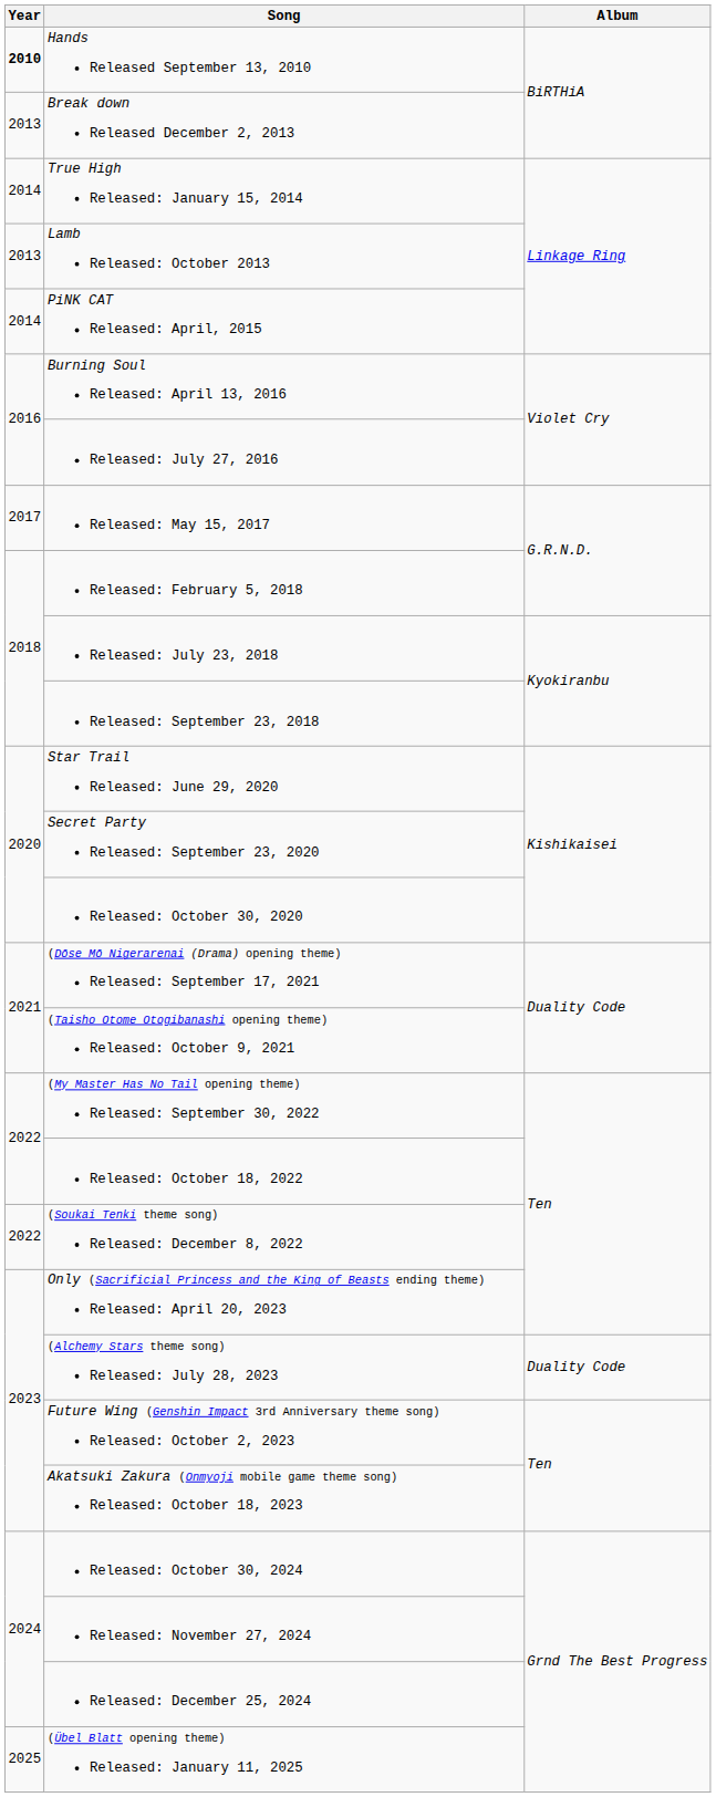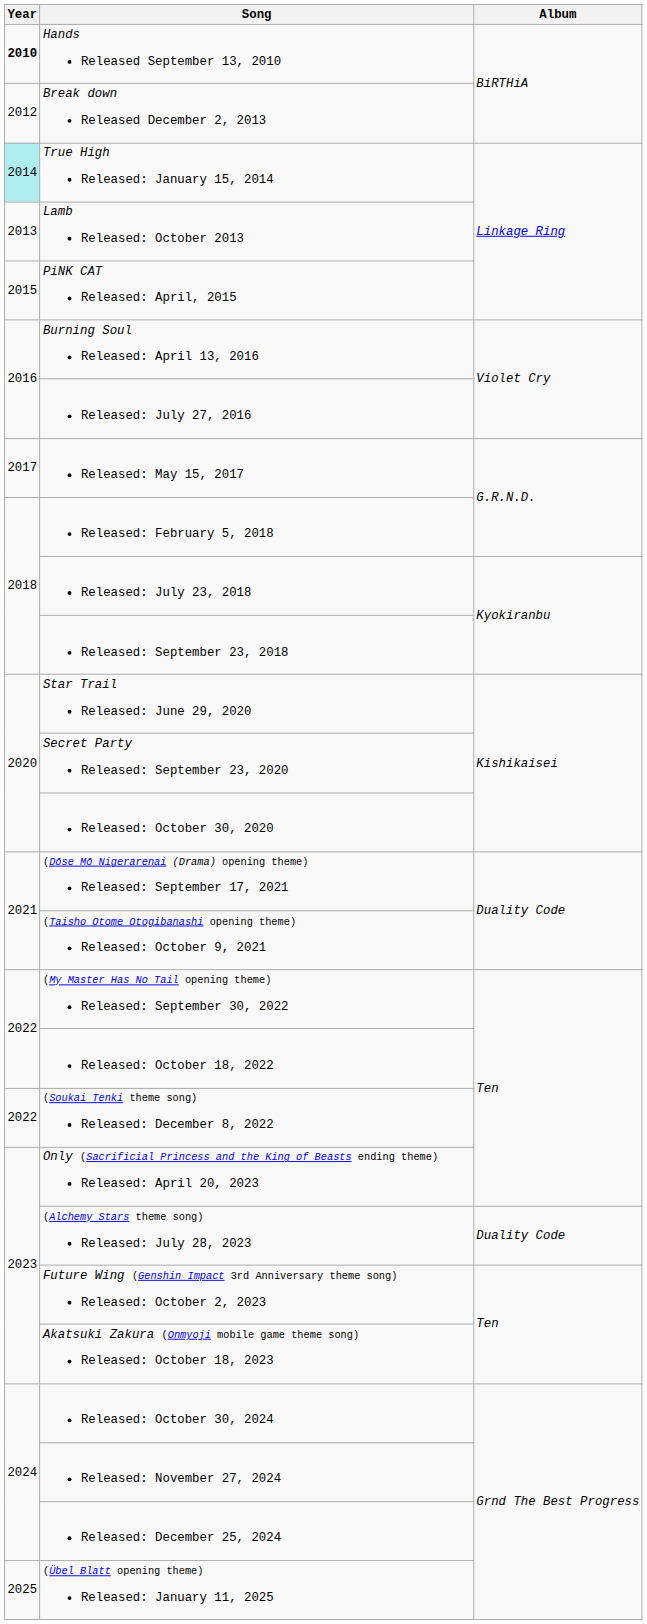 <table class="wikitable" border="1">
 <tr>
 <th rowspan="1">Year</th>
 <th rowspan="1" width="450">Song</th>
 <th rowspan="1">Album</th>
 </tr>
 <tr>
 <td rowspan="1"><strong>2010</strong></td>
 <td align="left"><em>Hands</em><br><ul><li>Released September 13, 2010</li></ul></td>
 <td rowspan="2"><em>BiRTHiA</em></td>
 </tr>
 <tr>
-<td rowspan="1">2013</td>
+<td rowspan="1">2012</td>
 <td align="left"><em>Break down</em><br><ul><li>Released December 2, 2013</li></ul></td>
 </tr>
 <tr>
-<td rowspan="1">2014</td>
+<td rowspan="1" style="background: paleturquoise;">2014</td>
 <td align="left"><em>True High</em><br><ul><li>Released: January 15, 2014</li></ul></td>
 <td rowspan="3"><em><a href='#'>Linkage Ring</a></em></td>
 </tr>
 <tr>
 <td rowspan="1">2013</td>
 <td align="left"><em>Lamb</em><br><ul><li>Released: October 2013</li></ul></td>
 </tr>
 <tr>
-<td rowspan="1">2014</td>
+<td rowspan="1">2015</td>
 <td align="left"><em>PiNK CAT</em><br><ul><li>Released: April, 2015</li></ul></td>
 </tr>
 <tr>
 <td rowspan="2">2016</td>
 <td align="left"><em>Burning Soul</em><br><ul><li>Released: April 13, 2016</li></ul></td>
 <td rowspan="2"><em>Violet Cry</em></td>
 </tr>
 <tr>
 <td align="left"><br><ul><li>Released: July 27, 2016</li></ul></td>
 </tr>
 <tr>
 <td rowspan="1">2017</td>
 <td align="left"><br><ul><li>Released: May 15, 2017</li></ul></td>
 <td rowspan="2"><em>G.R.N.D.</em></td>
 </tr>
 <tr>
 <td rowspan="3">2018</td>
 <td align="left"><br><ul><li>Released: February 5, 2018</li></ul></td>
 </tr>
 <tr>
 <td align="left"><br><ul><li>Released: July 23, 2018</li></ul></td>
 <td rowspan="2"><em>Kyokiranbu</em></td>
 </tr>
 <tr>
 <td align="left"><br><ul><li>Released: September 23, 2018</li></ul></td>
 </tr>
 <tr>
 <td rowspan="3">2020</td>
 <td align="left"><em>Star Trail</em><br><ul><li>Released: June 29, 2020</li></ul></td>
 <td rowspan="3"><em>Kishikaisei</em></td>
 </tr>
 <tr>
 <td align="left"><em>Secret Party</em><br><ul><li>Released: September 23, 2020</li></ul></td>
 </tr>
 <tr>
 <td align="left"><br><ul><li>Released: October 30, 2020</li></ul></td>
 </tr>
 <tr>
 <td rowspan="2">2021</td>
 <td align="left"> <small>(<em><a href='#'>Dōse Mō Nigerarenai</a> (Drama)</em> opening theme)</small><br><ul><li>Released: September 17, 2021</li></ul></td>
 <td rowspan="2"><em>Duality Code</em></td>
 </tr>
 <tr>
 <td align="left"> <small>(<em><a href='#'>Taisho Otome Otogibanashi</a></em> opening theme)</small><br><ul><li>Released: October 9, 2021</li></ul></td>
 </tr>
 <tr>
 <td rowspan="2">2022</td>
 <td align="left"> <small>(<em><a href='#'>My Master Has No Tail</a></em> opening theme)</small><br><ul><li>Released: September 30, 2022</li></ul></td>
 <td rowspan="4"><em>Ten</em></td>
 </tr>
 <tr>
 <td align="left"><br><ul><li>Released: October 18, 2022</li></ul></td>
 </tr>
 <tr>
 <td rowspan="1">2022</td>
 <td align="left"> <small>(<em><a href='#'>Soukai Tenki</a></em> theme song)</small><br><ul><li>Released: December 8, 2022</li></ul></td>
 </tr>
 <tr>
 <td rowspan="4">2023</td>
 <td align="left"><em>Only</em> <small>(<em><a href='#'>Sacrificial Princess and the King of Beasts</a></em> ending theme)</small><br><ul><li>Released: April 20, 2023</li></ul></td>
 </tr>
 <tr>
 <td align="left"> <small>(<em><a href='#'>Alchemy Stars</a></em> theme song)</small><br><ul><li>Released: July 28, 2023</li></ul></td>
 <td><em>Duality Code</em></td>
 </tr>
 <tr>
 <td align="left"><em>Future Wing</em> <small>(<em><a href='#'>Genshin Impact</a></em> 3rd Anniversary theme song)</small><br><ul><li>Released: October 2, 2023</li></ul></td>
 <td rowspan="2"><em>Ten</em></td>
 </tr>
 <tr>
 <td align="left"><em>Akatsuki Zakura</em> <small>(<em><a href='#'>Onmyoji</a></em> mobile game theme song)</small><br><ul><li>Released: October 18, 2023</li></ul></td>
 </tr>
 <tr>
 <td rowspan="3">2024</td>
 <td align="left"><br><ul><li>Released: October 30, 2024</li></ul></td>
 <td rowspan="4"><em>Grnd The Best Progress</em></td>
 </tr>
 <tr>
 <td align="left"><br><ul><li>Released: November 27, 2024</li></ul></td>
 </tr>
 <tr>
 <td align="left"><br><ul><li>Released: December 25, 2024</li></ul></td>
 </tr>
 <tr>
 <td rowspan="1">2025</td>
 <td align="left"> <small>(<em><a href='#'>Übel Blatt</a></em> opening theme)</small><br><ul><li>Released: January 11, 2025</li></ul></td>
 </tr>
 </table>
